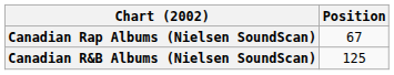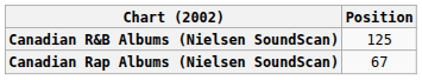 <table class="wikitable plainrowheaders" style="text-align:center">
 <tr>
 <th scope="col">Chart (2002)</th>
 <th scope="col">Position</th>
 </tr>
 <tr>
+<th scope="row">Canadian R&B Albums (Nielsen SoundScan)</th>
+<td>125</td>
+</tr>
+<tr>
 <th scope="row">Canadian Rap Albums (Nielsen SoundScan)</th>
 <td>67</td>
 </tr>
-<tr>
-<th scope="row">Canadian R&B Albums (Nielsen SoundScan)</th>
-<td>125</td>
-</tr>
 </table>
